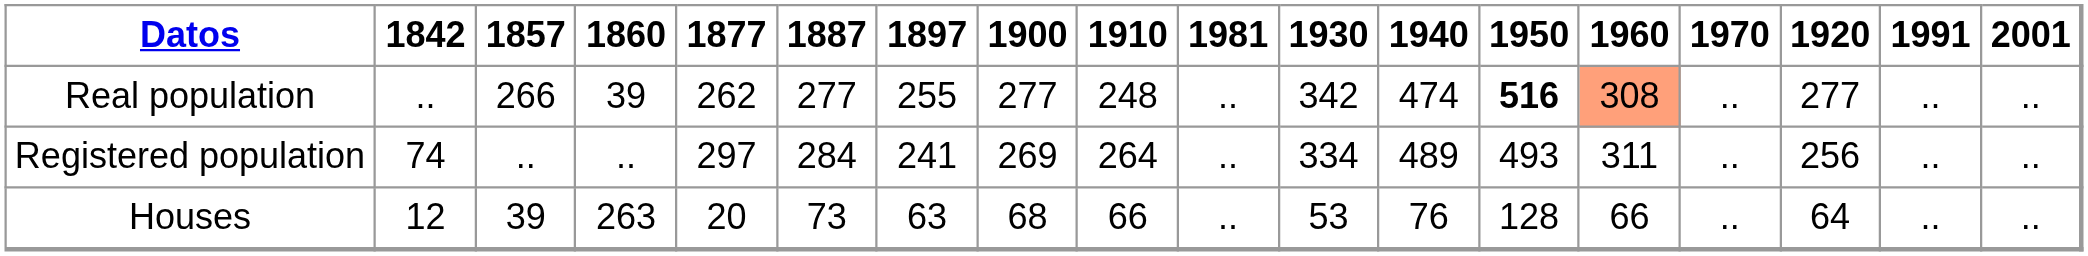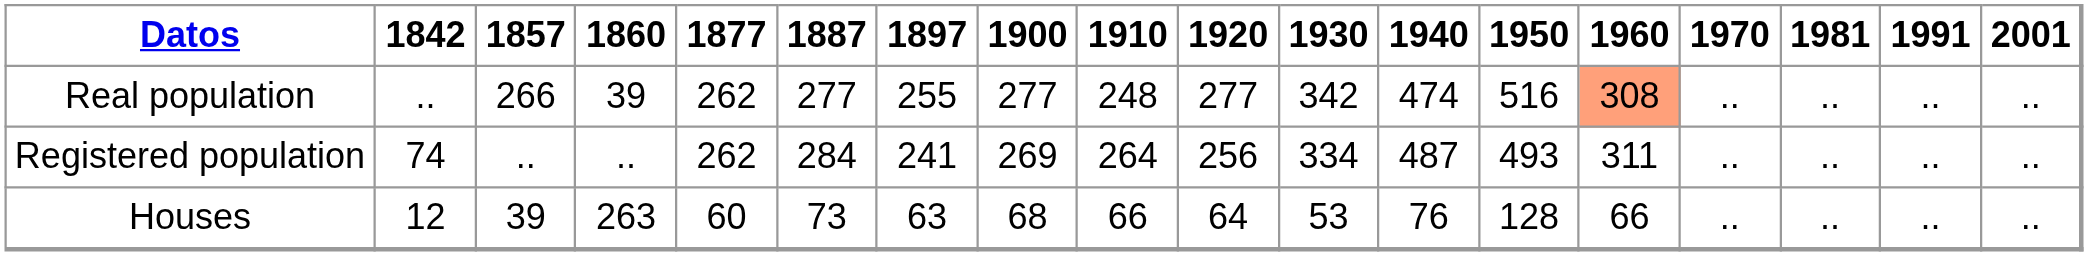 <table align="center" rules="all" cellspacing="0" cellpadding="4" style="border: 1px solid #999; border-right: 2px solid #999; border-bottom:2px solid #999">
 <tr>
 <th><a href='#'>Datos</a></th>
 <th>1842</th>
 <th>1857</th>
 <th>1860</th>
 <th>1877</th>
 <th>1887</th>
 <th>1897</th>
 <th>1900</th>
 <th>1910</th>
-<th>1981</th>
+<th>1920</th>
 <th>1930</th>
 <th>1940</th>
 <th>1950</th>
 <th>1960</th>
 <th>1970</th>
-<th>1920</th>
+<th>1981</th>
 <th>1991</th>
 <th>2001</th>
 </tr>
 <tr>
 <td align=center>Real population</td>
 <td align=center>..</td>
 <td align=center>266</td>
 <td align=center>39</td>
 <td align=center>262</td>
 <td align=center>277</td>
 <td align=center>255</td>
 <td align=center>277</td>
 <td align=center>248</td>
-<td align=center>..</td>
+<td align=center>277</td>
 <td align=center>342</td>
 <td align=center>474</td>
-<td align=center><strong>516</strong></td>
+<td align=center>516</td>
 <td align=center style="background: lightsalmon;">308</td>
 <td align=center>..</td>
-<td align=center>277</td>
+<td align=center>..</td>
 <td align=center>..</td>
 <td align=center>..</td>
 </tr>
 <tr>
 <td align=center>Registered population</td>
 <td align=center>74</td>
 <td align=center>..</td>
 <td align=center>..</td>
-<td align=center>297</td>
+<td align=center>262</td>
 <td align=center>284</td>
 <td align=center>241</td>
 <td align=center>269</td>
 <td align=center>264</td>
-<td align=center>..</td>
+<td align=center>256</td>
 <td align=center>334</td>
-<td align=center>489</td>
+<td align=center>487</td>
 <td align=center>493</td>
 <td align=center>311</td>
 <td align=center>..</td>
-<td align=center>256</td>
+<td align=center>..</td>
 <td align=center>..</td>
 <td align=center>..</td>
 </tr>
 <tr>
 <td align=center>Houses</td>
 <td align=center>12</td>
 <td align=center>39</td>
 <td align=center>263</td>
-<td align=center>20</td>
+<td align=center>60</td>
 <td align=center>73</td>
 <td align=center>63</td>
 <td align=center>68</td>
 <td align=center>66</td>
-<td align=center>..</td>
+<td align=center>64</td>
 <td align=center>53</td>
 <td align=center>76</td>
 <td align=center>128</td>
 <td align=center>66</td>
 <td align=center>..</td>
-<td align=center>64</td>
+<td align=center>..</td>
 <td align=center>..</td>
 <td align=center>..</td>
 </tr>
 </table>
